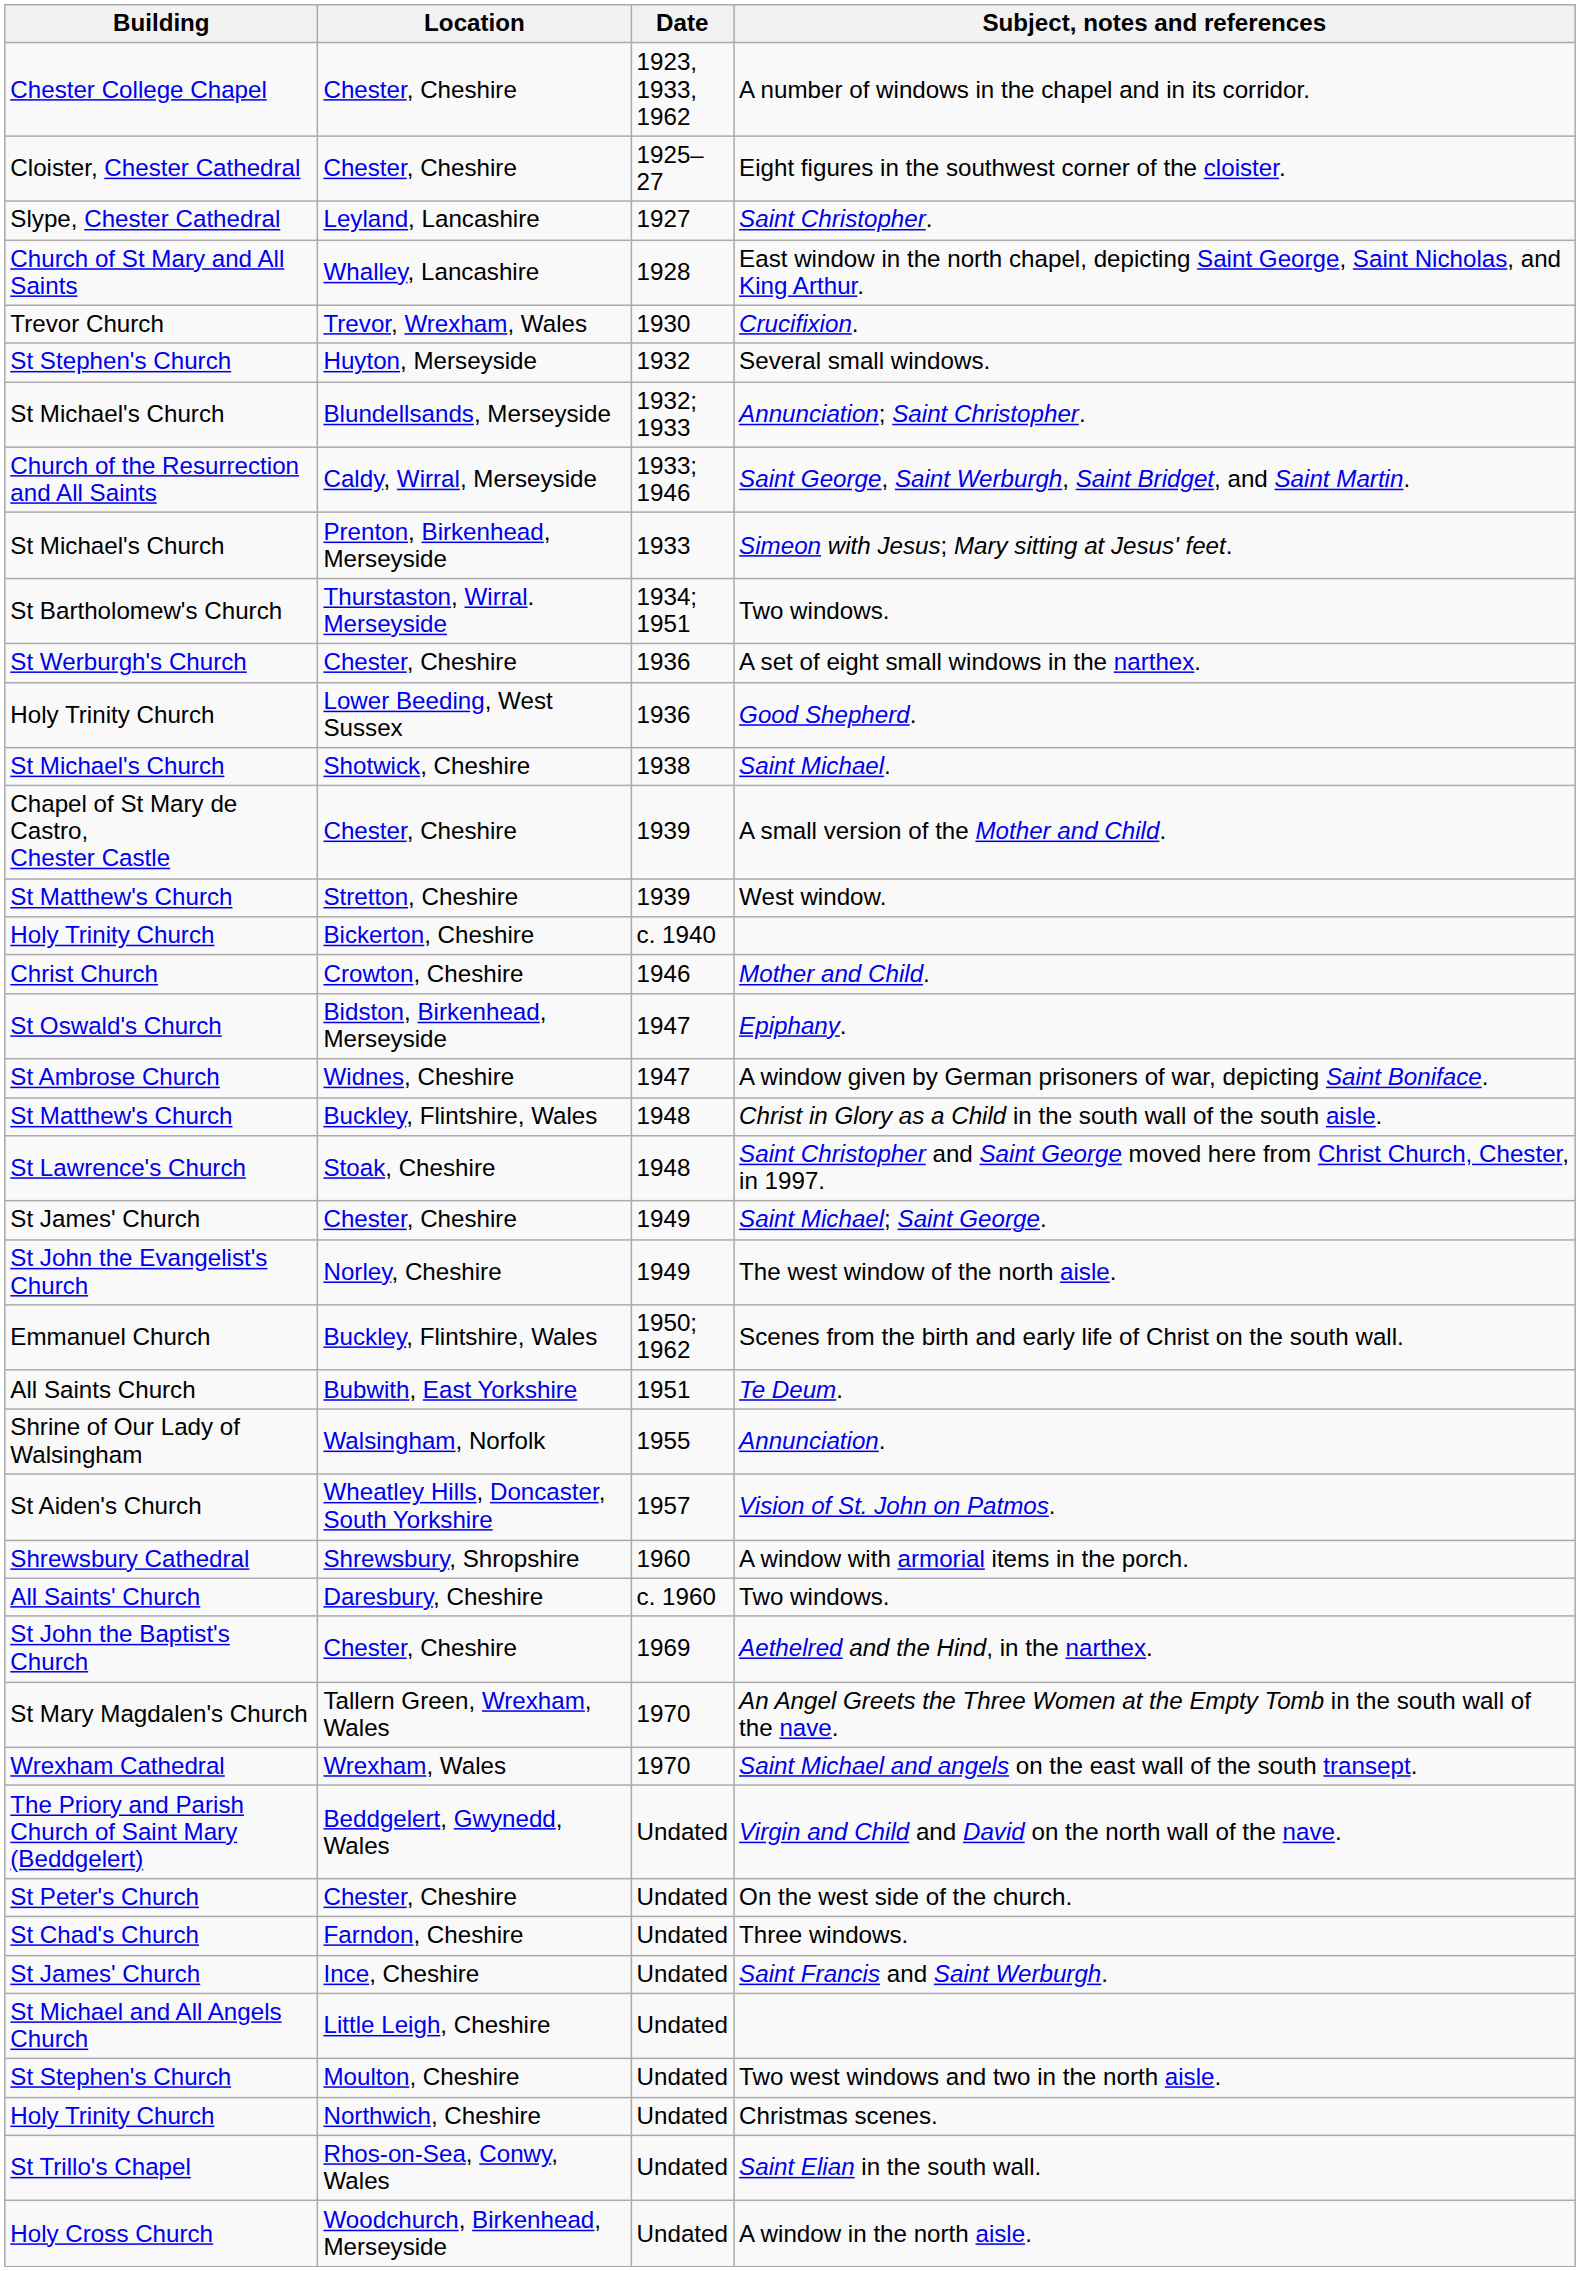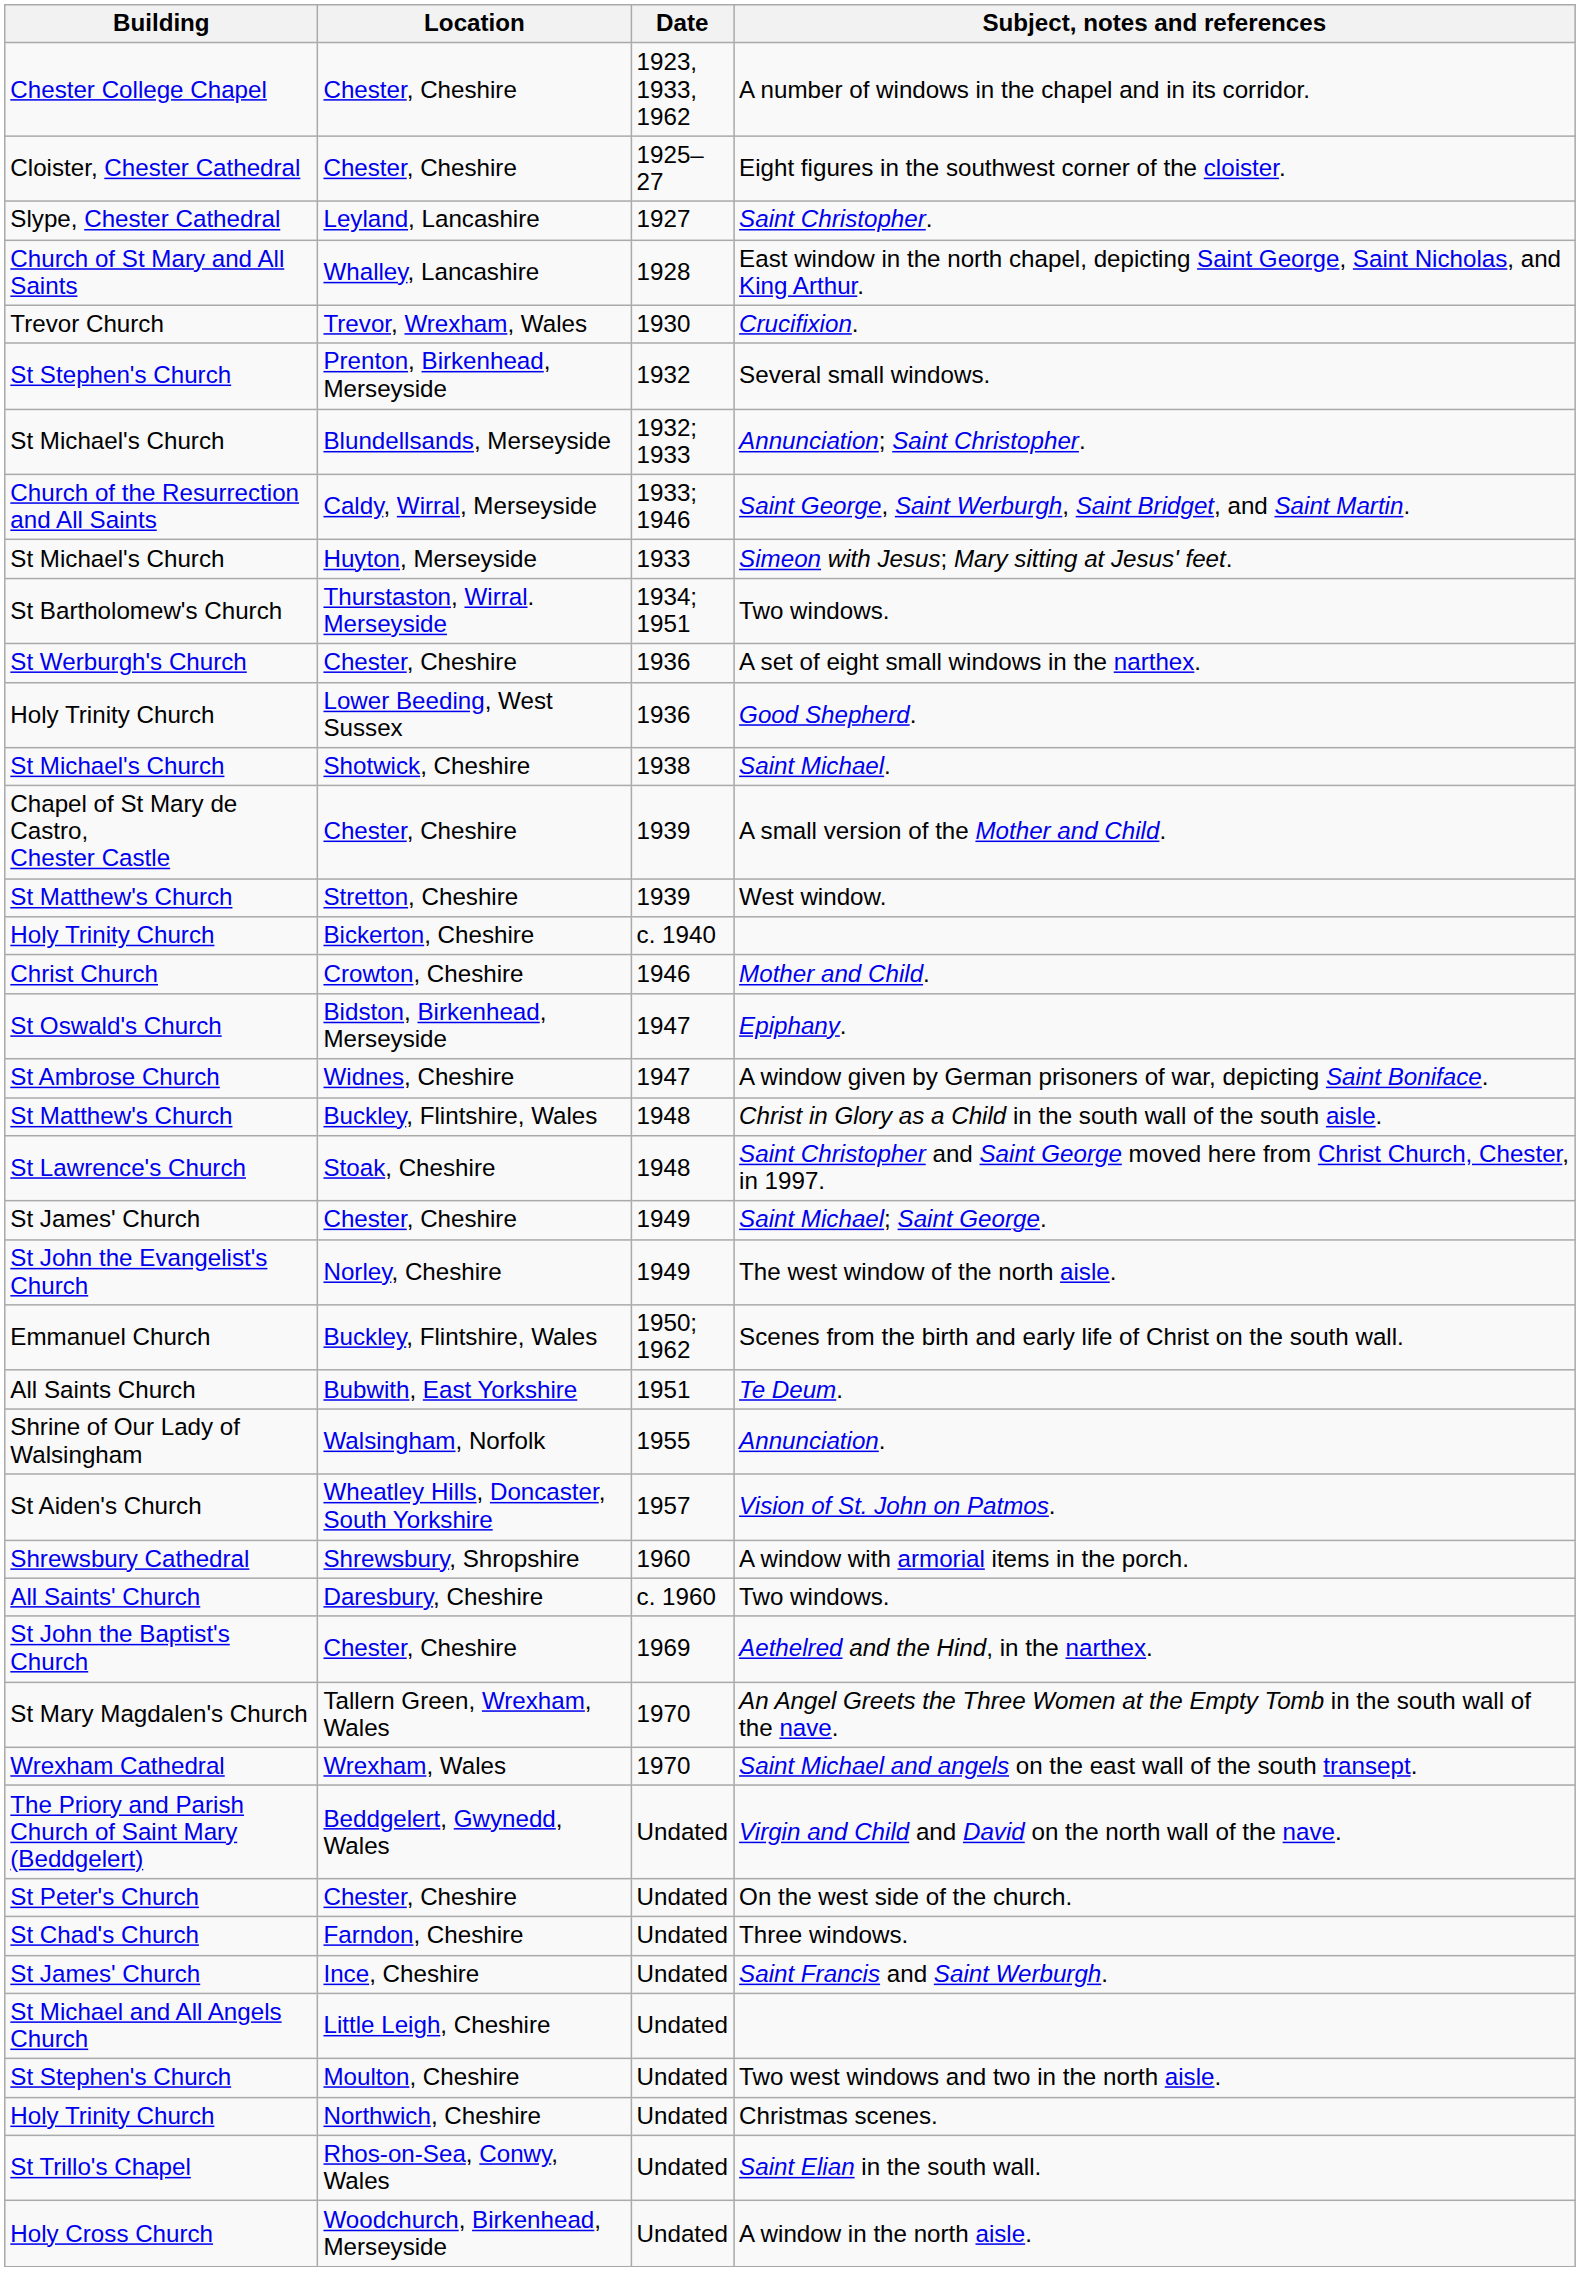 <table class="wikitable sortable">
 <tr>
 <th style="width:200px">Building</th>
 <th style="width:200px">Location</th>
 <th style="width:60px">Date</th>
 <th style="width:550px" class="unsortable">Subject, notes and references</th>
 </tr>
 <tr>
 <td><a href='#'>Chester College Chapel</a></td>
 <td><a href='#'>Chester</a>, Cheshire<br><small></small></td>
 <td>1923, 1933, 1962</td>
 <td>A number of windows in the chapel and in its corridor.</td>
 </tr>
 <tr>
 <td>Cloister, <a href='#'>Chester Cathedral</a></td>
 <td><a href='#'>Chester</a>, Cheshire<br><small></small></td>
 <td>1925–27</td>
 <td>Eight figures in the southwest corner of the <a href='#'>cloister</a>.</td>
 </tr>
 <tr>
 <td>Slype, <a href='#'>Chester Cathedral</a></td>
 <td><a href='#'>Leyland</a>, Lancashire<br><small></small></td>
 <td>1927</td>
 <td><em><a href='#'>Saint Christopher</a></em>.</td>
 </tr>
 <tr>
 <td><a href='#'>Church of St Mary and All Saints</a></td>
 <td><a href='#'>Whalley</a>, Lancashire<br><small></small></td>
 <td>1928</td>
 <td>East window in the north chapel, depicting <a href='#'>Saint George</a>, <a href='#'>Saint Nicholas</a>, and <a href='#'>King Arthur</a>.</td>
 </tr>
 <tr>
 <td>Trevor Church</td>
 <td><a href='#'>Trevor</a>, <a href='#'>Wrexham</a>, Wales<br><small></small></td>
 <td>1930</td>
 <td><em><a href='#'>Crucifixion</a></em>.</td>
 </tr>
 <tr>
 <td><a href='#'>St Stephen's Church</a></td>
-<td><a href='#'>Huyton</a>, Merseyside<br><small></small></td>
+<td><a href='#'>Prenton</a>, <a href='#'>Birkenhead</a>, Merseyside<br><small></small></td>
 <td>1932</td>
 <td>Several small windows.</td>
 </tr>
 <tr>
 <td>St Michael's Church</td>
 <td><a href='#'>Blundellsands</a>, Merseyside<br><small></small></td>
 <td>1932; 1933</td>
 <td><em><a href='#'>Annunciation</a></em>; <em><a href='#'>Saint Christopher</a></em>.</td>
 </tr>
 <tr>
 <td><a href='#'>Church of the Resurrection and All Saints</a></td>
 <td><a href='#'>Caldy</a>, <a href='#'>Wirral</a>, Merseyside<br><small></small></td>
 <td>1933; 1946</td>
 <td><em><a href='#'>Saint George</a></em>, <em><a href='#'>Saint Werburgh</a></em>, <em><a href='#'>Saint Bridget</a></em>, and <em><a href='#'>Saint Martin</a></em>.</td>
 </tr>
 <tr>
 <td>St Michael's Church</td>
-<td><a href='#'>Prenton</a>, <a href='#'>Birkenhead</a>, Merseyside<br><small></small></td>
+<td><a href='#'>Huyton</a>, Merseyside<br><small></small></td>
 <td>1933</td>
 <td><em><a href='#'>Simeon</a> with Jesus</em>; <em>Mary sitting at Jesus' feet</em>.</td>
 </tr>
 <tr>
 <td>St Bartholomew's Church</td>
 <td><a href='#'>Thurstaston</a>, <a href='#'>Wirral</a>. <a href='#'>Merseyside</a><br><small></small></td>
 <td>1934; 1951</td>
 <td>Two windows.</td>
 </tr>
 <tr>
 <td><a href='#'>St Werburgh's Church</a></td>
 <td><a href='#'>Chester</a>, Cheshire<br><small></small></td>
 <td>1936</td>
 <td>A set of eight small windows in the <a href='#'>narthex</a>.</td>
 </tr>
 <tr>
 <td>Holy Trinity Church</td>
 <td><a href='#'>Lower Beeding</a>, West Sussex<br><small></small></td>
 <td>1936</td>
 <td><em><a href='#'>Good Shepherd</a></em>.</td>
 </tr>
 <tr>
 <td><a href='#'>St Michael's Church</a></td>
 <td><a href='#'>Shotwick</a>, Cheshire<br><small></small></td>
 <td>1938</td>
 <td><em><a href='#'>Saint Michael</a></em>.</td>
 </tr>
 <tr>
 <td>Chapel of St Mary de Castro,<br><a href='#'>Chester Castle</a></td>
 <td><a href='#'>Chester</a>, Cheshire<br><small></small></td>
 <td>1939</td>
 <td>A small version of the <em><a href='#'>Mother and Child</a></em>.</td>
 </tr>
 <tr>
 <td><a href='#'>St Matthew's Church</a></td>
 <td><a href='#'>Stretton</a>, Cheshire<br><small></small></td>
 <td>1939</td>
 <td>West window.</td>
 </tr>
 <tr>
 <td><a href='#'>Holy Trinity Church</a></td>
 <td><a href='#'>Bickerton</a>, Cheshire<br><small></small></td>
 <td>c. 1940</td>
 <td></td>
 </tr>
 <tr>
 <td><a href='#'>Christ Church</a></td>
 <td><a href='#'>Crowton</a>, Cheshire<br><small></small></td>
 <td>1946</td>
 <td><em><a href='#'>Mother and Child</a></em>.</td>
 </tr>
 <tr>
 <td><a href='#'>St Oswald's Church</a></td>
 <td><a href='#'>Bidston</a>, <a href='#'>Birkenhead</a>, Merseyside<br><small></small></td>
 <td>1947</td>
 <td><em><a href='#'>Epiphany</a></em>.</td>
 </tr>
 <tr>
 <td><a href='#'>St Ambrose Church</a></td>
 <td><a href='#'>Widnes</a>, Cheshire<br><small></small></td>
 <td>1947</td>
 <td>A window given by German prisoners of war, depicting <em><a href='#'>Saint Boniface</a></em>.</td>
 </tr>
 <tr>
 <td><a href='#'>St Matthew's Church</a></td>
 <td><a href='#'>Buckley</a>, Flintshire, Wales<br><small></small></td>
 <td>1948</td>
 <td><em>Christ in Glory as a Child</em> in the south wall of the south <a href='#'>aisle</a>.</td>
 </tr>
 <tr>
 <td><a href='#'>St Lawrence's Church</a></td>
 <td><a href='#'>Stoak</a>, Cheshire<br><small></small></td>
 <td>1948</td>
 <td><em><a href='#'>Saint Christopher</a></em> and <em><a href='#'>Saint George</a></em> moved here from <a href='#'>Christ Church, Chester</a>, in 1997.</td>
 </tr>
 <tr>
 <td>St James' Church</td>
 <td><a href='#'>Chester</a>, Cheshire<br><small></small></td>
 <td>1949</td>
 <td><em><a href='#'>Saint Michael</a></em>; <em><a href='#'>Saint George</a></em>.</td>
 </tr>
 <tr>
 <td><a href='#'>St John the Evangelist's Church</a></td>
 <td><a href='#'>Norley</a>, Cheshire<br><small></small></td>
 <td>1949</td>
 <td>The west window of the north <a href='#'>aisle</a>.</td>
 </tr>
 <tr>
 <td>Emmanuel Church</td>
 <td><a href='#'>Buckley</a>, Flintshire, Wales<br><small></small></td>
 <td>1950; 1962</td>
 <td>Scenes from the birth and early life of Christ on the south wall.</td>
 </tr>
 <tr>
 <td>All Saints Church</td>
 <td><a href='#'>Bubwith</a>, <a href='#'>East Yorkshire</a><br><small></small></td>
 <td>1951</td>
 <td><em><a href='#'>Te Deum</a></em>.</td>
 </tr>
 <tr>
 <td>Shrine of Our Lady of Walsingham</td>
 <td><a href='#'>Walsingham</a>, Norfolk<br><small></small></td>
 <td>1955</td>
 <td><em><a href='#'>Annunciation</a></em>.</td>
 </tr>
 <tr>
 <td>St Aiden's Church</td>
 <td><a href='#'>Wheatley Hills</a>, <a href='#'>Doncaster</a>,<br><a href='#'>South Yorkshire</a><br><small></small></td>
 <td>1957</td>
 <td><em><a href='#'>Vision of St. John on Patmos</a></em>.</td>
 </tr>
 <tr>
 <td><a href='#'>Shrewsbury Cathedral</a></td>
 <td><a href='#'>Shrewsbury</a>, Shropshire<br><small></small></td>
 <td>1960</td>
 <td>A window with <a href='#'>armorial</a> items in the porch.</td>
 </tr>
 <tr>
 <td><a href='#'>All Saints' Church</a></td>
 <td><a href='#'>Daresbury</a>, Cheshire<br><small></small></td>
 <td>c. 1960</td>
 <td>Two windows.</td>
 </tr>
 <tr>
 <td><a href='#'>St John the Baptist's Church</a></td>
 <td><a href='#'>Chester</a>, Cheshire<br><small></small></td>
 <td>1969</td>
 <td><em><a href='#'>Aethelred</a> and the Hind</em>, in the <a href='#'>narthex</a>.</td>
 </tr>
 <tr>
 <td>St Mary Magdalen's Church</td>
 <td>Tallern Green, <a href='#'>Wrexham</a>, Wales<br><small></small></td>
 <td>1970</td>
 <td><em>An Angel Greets the Three Women at the Empty Tomb</em> in the south wall of the <a href='#'>nave</a>.</td>
 </tr>
 <tr>
 <td><a href='#'>Wrexham Cathedral</a></td>
 <td><a href='#'>Wrexham</a>, Wales<br><small></small></td>
 <td>1970</td>
 <td><em><a href='#'>Saint Michael and angels</a></em> on the east wall of the south <a href='#'>transept</a>.</td>
 </tr>
 <tr>
 <td><a href='#'>The Priory and Parish Church of Saint Mary (Beddgelert)</a></td>
 <td><a href='#'>Beddgelert</a>, <a href='#'>Gwynedd</a>, Wales<br><small></small></td>
 <td>Undated</td>
 <td><em><a href='#'>Virgin and Child</a></em> and <em><a href='#'>David</a></em> on the north wall of the <a href='#'>nave</a>.</td>
 </tr>
 <tr>
 <td><a href='#'>St Peter's Church</a></td>
 <td><a href='#'>Chester</a>, Cheshire<br><small></small></td>
 <td>Undated</td>
 <td>On the west side of the church.</td>
 </tr>
 <tr>
 <td><a href='#'>St Chad's Church</a></td>
 <td><a href='#'>Farndon</a>, Cheshire<br><small></small></td>
 <td>Undated</td>
 <td>Three windows.</td>
 </tr>
 <tr>
 <td><a href='#'>St James' Church</a></td>
 <td><a href='#'>Ince</a>, Cheshire<br><small></small></td>
 <td>Undated</td>
 <td><em><a href='#'>Saint Francis</a></em> and <em><a href='#'>Saint Werburgh</a></em>.</td>
 </tr>
 <tr>
 <td><a href='#'>St Michael and All Angels Church</a></td>
 <td><a href='#'>Little Leigh</a>, Cheshire<br><small></small></td>
 <td>Undated</td>
 <td></td>
 </tr>
 <tr>
 <td><a href='#'>St Stephen's Church</a></td>
 <td><a href='#'>Moulton</a>, Cheshire<br><small></small></td>
 <td>Undated</td>
 <td>Two west windows and two in the north <a href='#'>aisle</a>.</td>
 </tr>
 <tr>
 <td><a href='#'>Holy Trinity Church</a></td>
 <td><a href='#'>Northwich</a>, Cheshire<br><small></small></td>
 <td>Undated</td>
 <td>Christmas scenes.</td>
 </tr>
 <tr>
 <td><a href='#'>St Trillo's Chapel</a></td>
 <td><a href='#'>Rhos-on-Sea</a>, <a href='#'>Conwy</a>, Wales<br><small></small></td>
 <td>Undated</td>
 <td><em><a href='#'>Saint Elian</a></em> in the south wall.</td>
 </tr>
 <tr>
 <td><a href='#'>Holy Cross Church</a></td>
 <td><a href='#'>Woodchurch</a>, <a href='#'>Birkenhead</a>, Merseyside<br><small></small></td>
 <td>Undated</td>
 <td>A window in the north <a href='#'>aisle</a>.</td>
 </tr>
 <tr>
 </tr>
 </table>
